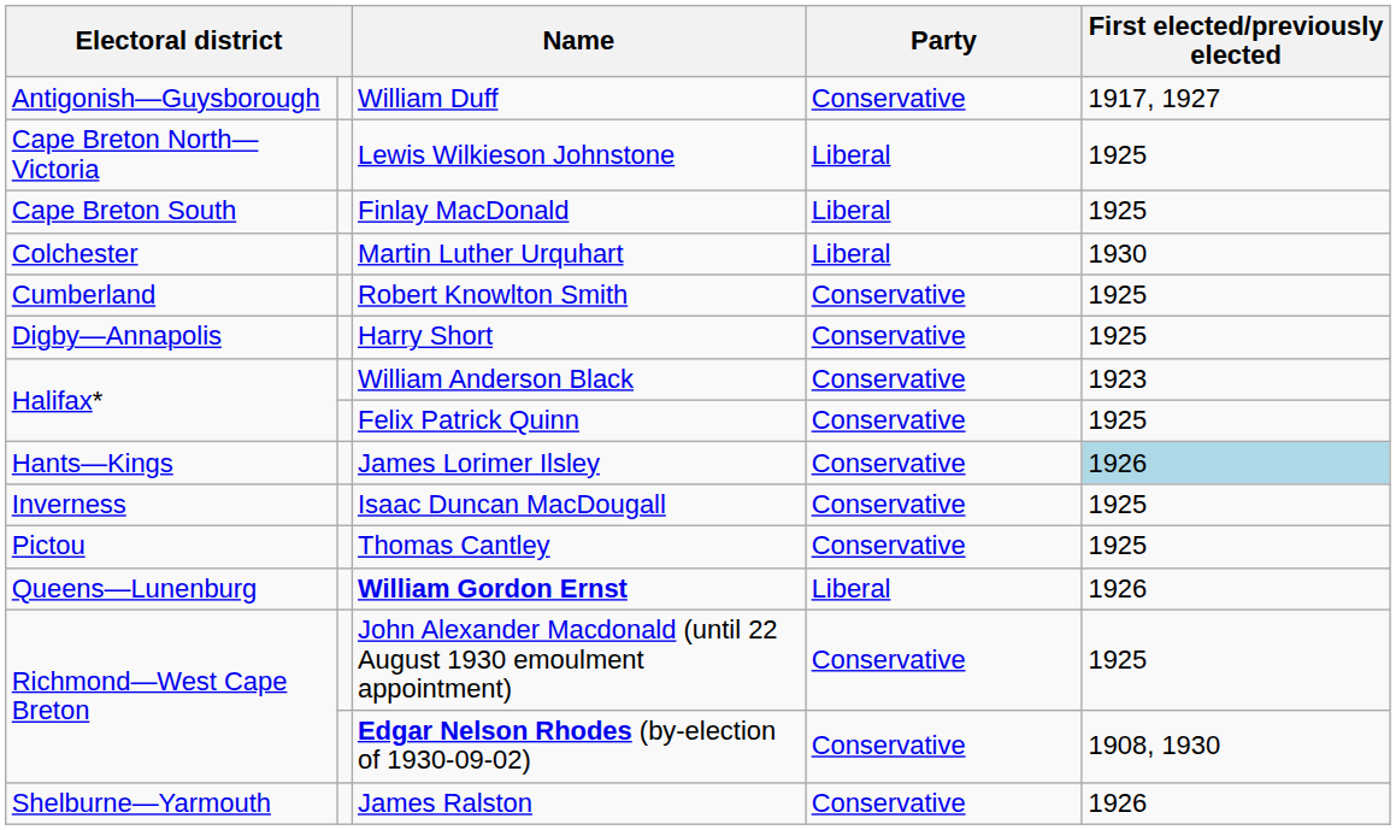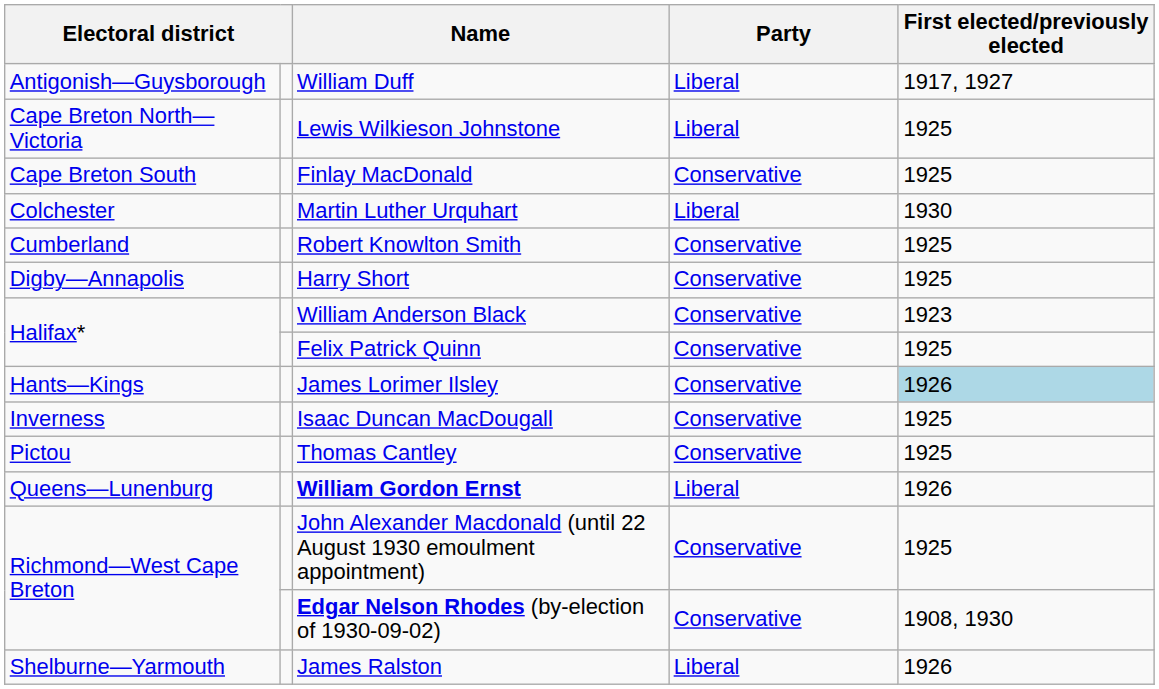 <table class="wikitable" width=95%>
 <tr>
 <th colspan=2 width=25%>Electoral district</th>
 <th>Name</th>
 <th width=20%>Party</th>
 <th>First elected/previously elected</th>
 </tr>
 <tr>
 <td width=24%><a href='#'>Antigonish—Guysborough</a></td>
 <td></td>
 <td><a href='#'>William Duff</a></td>
-<td><a href='#'>Conservative</a></td>
+<td><a href='#'>Liberal</a></td>
 <td>1917, 1927</td>
 </tr>
 <tr>
 <td><a href='#'>Cape Breton North—Victoria</a></td>
 <td></td>
 <td><a href='#'>Lewis Wilkieson Johnstone</a></td>
 <td><a href='#'>Liberal</a></td>
 <td>1925</td>
 </tr>
 <tr>
 <td><a href='#'>Cape Breton South</a></td>
 <td></td>
 <td><a href='#'>Finlay MacDonald</a></td>
-<td><a href='#'>Liberal</a></td>
+<td><a href='#'>Conservative</a></td>
 <td>1925</td>
 </tr>
 <tr>
 <td><a href='#'>Colchester</a></td>
 <td></td>
 <td><a href='#'>Martin Luther Urquhart</a></td>
 <td><a href='#'>Liberal</a></td>
 <td>1930</td>
 </tr>
 <tr>
 <td><a href='#'>Cumberland</a></td>
 <td></td>
 <td><a href='#'>Robert Knowlton Smith</a></td>
 <td><a href='#'>Conservative</a></td>
 <td>1925</td>
 </tr>
 <tr>
 <td><a href='#'>Digby—Annapolis</a></td>
 <td></td>
 <td><a href='#'>Harry Short</a></td>
 <td><a href='#'>Conservative</a></td>
 <td>1925</td>
 </tr>
 <tr>
 <td rowspan=2><a href='#'>Halifax</a>*</td>
 <td></td>
 <td><a href='#'>William Anderson Black</a></td>
 <td><a href='#'>Conservative</a></td>
 <td>1923</td>
 </tr>
 <tr>
 <td></td>
 <td><a href='#'>Felix Patrick Quinn</a></td>
 <td><a href='#'>Conservative</a></td>
 <td>1925</td>
 </tr>
 <tr>
 <td><a href='#'>Hants—Kings</a></td>
 <td></td>
 <td><a href='#'>James Lorimer Ilsley</a></td>
 <td><a href='#'>Conservative</a></td>
 <td style="background: lightblue;">1926</td>
 </tr>
 <tr>
 <td><a href='#'>Inverness</a></td>
 <td></td>
 <td><a href='#'>Isaac Duncan MacDougall</a></td>
 <td><a href='#'>Conservative</a></td>
 <td>1925</td>
 </tr>
 <tr>
 <td><a href='#'>Pictou</a></td>
 <td></td>
 <td><a href='#'>Thomas Cantley</a></td>
 <td><a href='#'>Conservative</a></td>
 <td>1925</td>
 </tr>
 <tr>
 <td><a href='#'>Queens—Lunenburg</a></td>
 <td></td>
 <td><strong><a href='#'>William Gordon Ernst</a></strong></td>
 <td><a href='#'>Liberal</a></td>
 <td>1926</td>
 </tr>
 <tr>
 <td rowspan=2><a href='#'>Richmond—West Cape Breton</a></td>
 <td></td>
 <td><a href='#'>John Alexander Macdonald</a> (until 22 August 1930 emoulment appointment)</td>
 <td><a href='#'>Conservative</a></td>
 <td>1925</td>
 </tr>
 <tr>
 <td></td>
 <td><strong><a href='#'>Edgar Nelson Rhodes</a></strong> (by-election of 1930-09-02)</td>
 <td><a href='#'>Conservative</a></td>
 <td>1908, 1930</td>
 </tr>
 <tr>
 <td><a href='#'>Shelburne—Yarmouth</a></td>
 <td></td>
 <td><a href='#'>James Ralston</a></td>
-<td><a href='#'>Conservative</a></td>
+<td><a href='#'>Liberal</a></td>
 <td>1926</td>
 </tr>
 </table>
